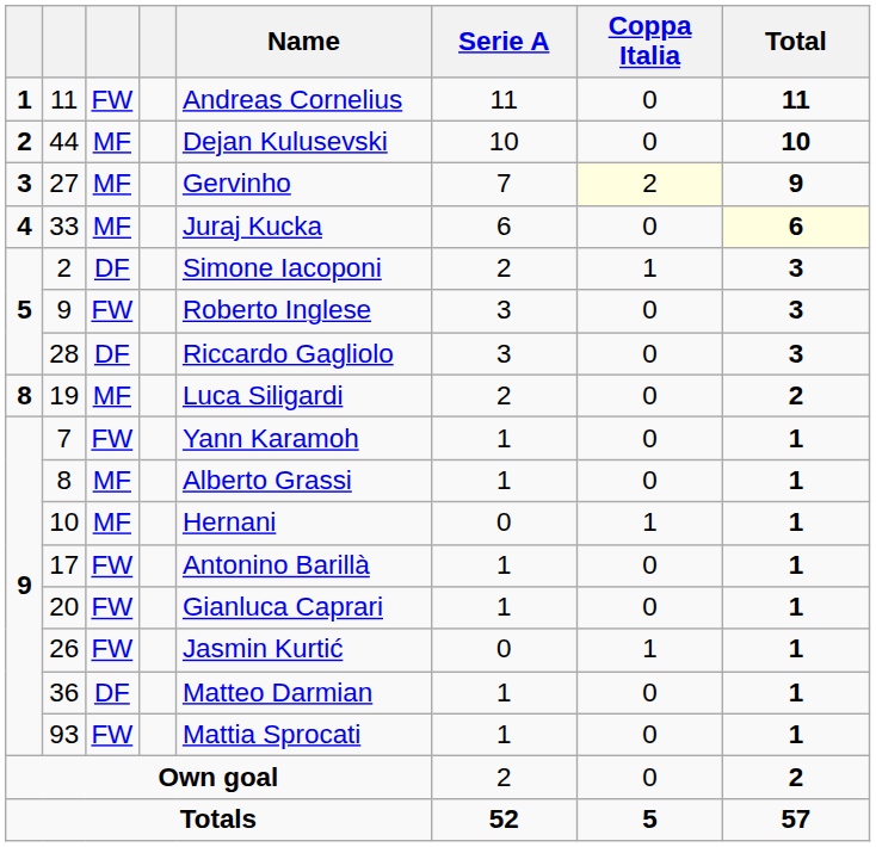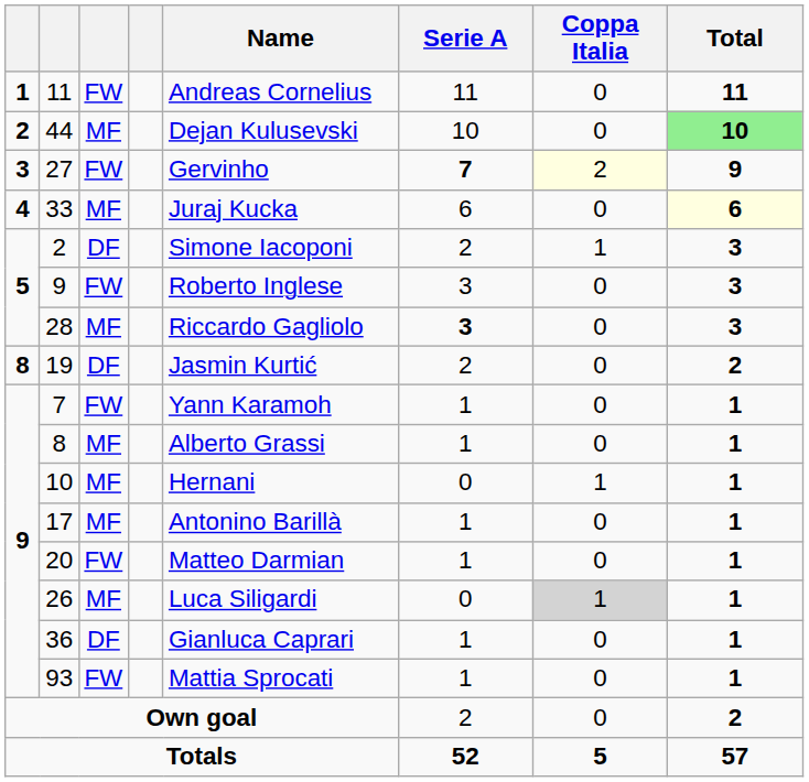 <table class="wikitable" style="text-align:center">
 <tr>
 <th width=15></th>
 <th width=15></th>
 <th width=15></th>
 <th width=15></th>
 <th width=145>Name</th>
 <th width=80><strong><a href='#'>Serie A</a></strong></th>
 <th width=80><strong><a href='#'>Coppa Italia</a></strong></th>
 <th width=80>Total</th>
 </tr>
 <tr>
 <td><strong>1</strong></td>
 <td>11</td>
 <td><a href='#'>FW</a></td>
 <td></td>
 <td align=left><a href='#'>Andreas Cornelius</a></td>
 <td>11</td>
 <td>0</td>
 <td><strong>11</strong></td>
 </tr>
 <tr>
 <td><strong>2</strong></td>
 <td>44</td>
 <td><a href='#'>MF</a></td>
 <td></td>
 <td align=left><a href='#'>Dejan Kulusevski</a></td>
 <td>10</td>
 <td>0</td>
-<td><strong>10</strong></td>
+<td style="background: lightgreen;"><strong>10</strong></td>
 </tr>
 <tr>
 <td><strong>3</strong></td>
 <td>27</td>
-<td><a href='#'>MF</a></td>
+<td><a href='#'>FW</a></td>
 <td></td>
 <td align=left><a href='#'>Gervinho</a></td>
-<td>7</td>
+<td><strong>7</strong></td>
 <td style="background: lightyellow;">2</td>
 <td><strong>9</strong></td>
 </tr>
 <tr>
 <td><strong>4</strong></td>
 <td>33</td>
 <td><a href='#'>MF</a></td>
 <td></td>
 <td align=left><a href='#'>Juraj Kucka</a></td>
 <td>6</td>
 <td>0</td>
 <td style="background: lightyellow;"><strong>6</strong></td>
 </tr>
 <tr>
 <td rowspan=3><strong>5</strong></td>
 <td>2</td>
 <td><a href='#'>DF</a></td>
 <td></td>
 <td align=left><a href='#'>Simone Iacoponi</a></td>
 <td>2</td>
 <td>1</td>
 <td><strong>3</strong></td>
 </tr>
 <tr>
 <td>9</td>
 <td><a href='#'>FW</a></td>
 <td></td>
 <td align=left><a href='#'>Roberto Inglese</a></td>
 <td>3</td>
 <td>0</td>
 <td><strong>3</strong></td>
 </tr>
 <tr>
 <td>28</td>
-<td><a href='#'>DF</a></td>
+<td><a href='#'>MF</a></td>
 <td></td>
 <td align=left><a href='#'>Riccardo Gagliolo</a></td>
-<td>3</td>
+<td><strong>3</strong></td>
 <td>0</td>
 <td><strong>3</strong></td>
 </tr>
 <tr>
 <td><strong>8</strong></td>
 <td>19</td>
-<td><a href='#'>MF</a></td>
+<td><a href='#'>DF</a></td>
 <td></td>
-<td align=left><a href='#'>Luca Siligardi</a></td>
+<td align=left><a href='#'>Jasmin Kurtić</a></td>
 <td>2</td>
 <td>0</td>
 <td><strong>2</strong></td>
 </tr>
 <tr>
 <td rowspan=8><strong>9</strong></td>
 <td>7</td>
 <td><a href='#'>FW</a></td>
 <td></td>
 <td align=left><a href='#'>Yann Karamoh</a></td>
 <td>1</td>
 <td>0</td>
 <td><strong>1</strong></td>
 </tr>
 <tr>
 <td>8</td>
 <td><a href='#'>MF</a></td>
 <td></td>
 <td align=left><a href='#'>Alberto Grassi</a></td>
 <td>1</td>
 <td>0</td>
 <td><strong>1</strong></td>
 </tr>
 <tr>
 <td>10</td>
 <td><a href='#'>MF</a></td>
 <td></td>
 <td align=left><a href='#'>Hernani</a></td>
 <td>0</td>
 <td>1</td>
 <td><strong>1</strong></td>
 </tr>
 <tr>
 <td>17</td>
-<td><a href='#'>FW</a></td>
+<td><a href='#'>MF</a></td>
 <td></td>
 <td align=left><a href='#'>Antonino Barillà</a></td>
 <td>1</td>
 <td>0</td>
 <td><strong>1</strong></td>
 </tr>
 <tr>
 <td>20</td>
 <td><a href='#'>FW</a></td>
 <td></td>
-<td align=left><a href='#'>Gianluca Caprari</a></td>
+<td align=left><a href='#'>Matteo Darmian</a></td>
 <td>1</td>
 <td>0</td>
 <td><strong>1</strong></td>
 </tr>
 <tr>
 <td>26</td>
-<td><a href='#'>FW</a></td>
+<td><a href='#'>MF</a></td>
 <td></td>
-<td align=left><a href='#'>Jasmin Kurtić</a></td>
+<td align=left><a href='#'>Luca Siligardi</a></td>
 <td>0</td>
-<td>1</td>
+<td style="background: lightgrey;">1</td>
 <td><strong>1</strong></td>
 </tr>
 <tr>
 <td>36</td>
 <td><a href='#'>DF</a></td>
 <td></td>
-<td align=left><a href='#'>Matteo Darmian</a></td>
+<td align=left><a href='#'>Gianluca Caprari</a></td>
 <td>1</td>
 <td>0</td>
 <td><strong>1</strong></td>
 </tr>
 <tr>
 <td>93</td>
 <td><a href='#'>FW</a></td>
 <td></td>
 <td align=left><a href='#'>Mattia Sprocati</a></td>
 <td>1</td>
 <td>0</td>
 <td><strong>1</strong></td>
 </tr>
 <tr>
 <td colspan=5><strong>Own goal</strong></td>
 <td>2</td>
 <td>0</td>
 <td><strong>2</strong></td>
 </tr>
 <tr>
 <td colspan=5><strong>Totals</strong></td>
 <td><strong>52</strong></td>
 <td><strong>5</strong></td>
 <td><strong>57</strong></td>
 </tr>
 </table>
